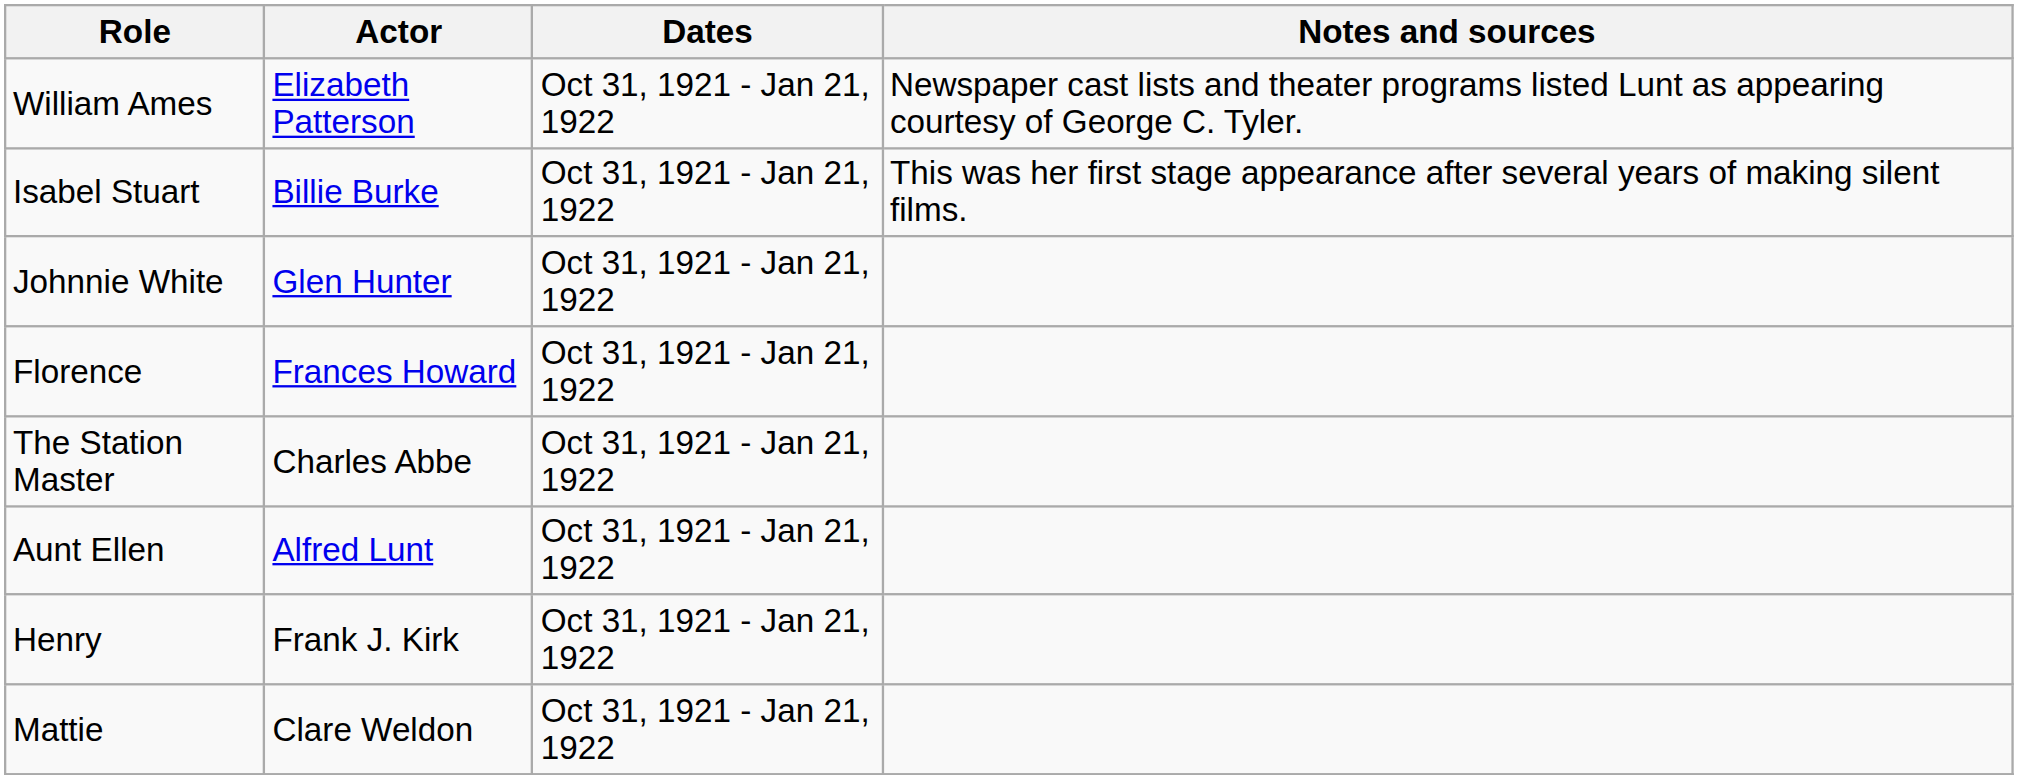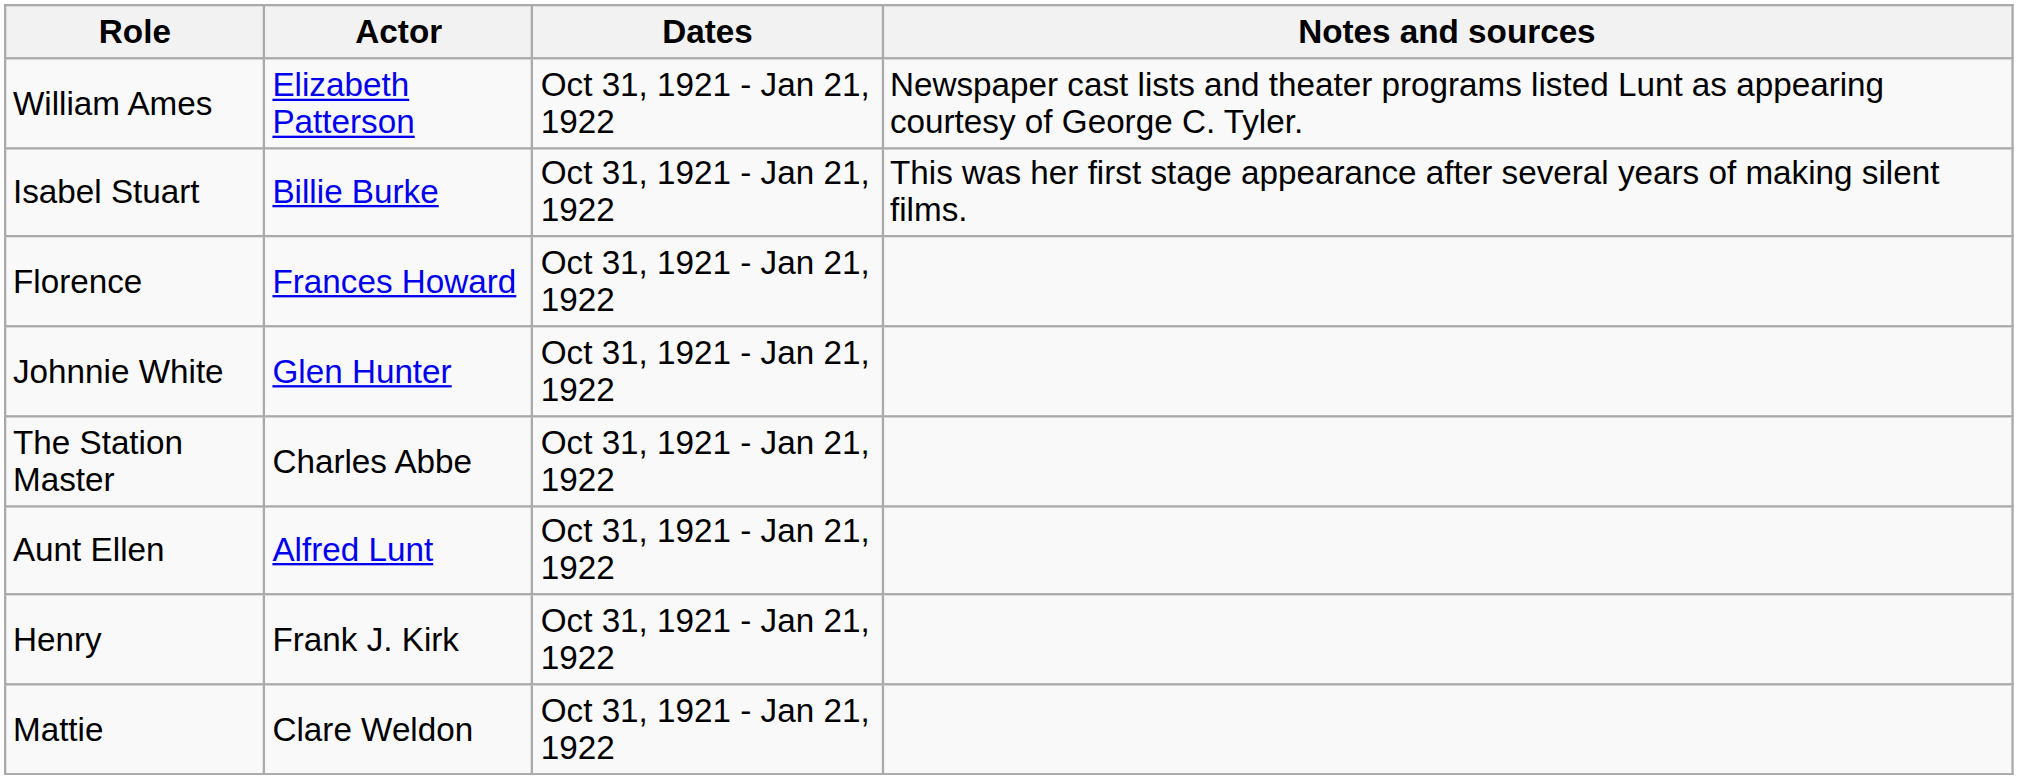 <table class="wikitable sortable plainrowheaders" style="font-size: 90%">
 <tr>
 <th scope="col">Role</th>
 <th scope="col">Actor</th>
 <th scope="col">Dates</th>
 <th scope="col">Notes and sources</th>
 </tr>
 <tr>
 <td>William Ames</td>
 <td><a href='#'>Elizabeth Patterson</a></td>
 <td>Oct 31, 1921 - Jan 21, 1922</td>
 <td>Newspaper cast lists and theater programs listed Lunt as appearing courtesy of George C. Tyler.</td>
 </tr>
 <tr>
 <td>Isabel Stuart</td>
 <td><a href='#'>Billie Burke</a></td>
 <td>Oct 31, 1921 - Jan 21, 1922</td>
 <td>This was her first stage appearance after several years of making silent films.</td>
 </tr>
 <tr>
-<td>Johnnie White</td>
-<td><a href='#'>Glen Hunter</a></td>
+<td>Florence</td>
+<td><a href='#'>Frances Howard</a></td>
 <td>Oct 31, 1921 - Jan 21, 1922</td>
 <td></td>
 </tr>
 <tr>
-<td>Florence</td>
-<td><a href='#'>Frances Howard</a></td>
+<td>Johnnie White</td>
+<td><a href='#'>Glen Hunter</a></td>
 <td>Oct 31, 1921 - Jan 21, 1922</td>
 <td></td>
 </tr>
 <tr>
 <td>The Station Master</td>
 <td>Charles Abbe</td>
 <td>Oct 31, 1921 - Jan 21, 1922</td>
 <td></td>
 </tr>
 <tr>
 <td>Aunt Ellen</td>
 <td><a href='#'>Alfred Lunt</a></td>
 <td>Oct 31, 1921 - Jan 21, 1922</td>
 <td></td>
 </tr>
 <tr>
 <td>Henry</td>
 <td>Frank J. Kirk</td>
 <td>Oct 31, 1921 - Jan 21, 1922</td>
 <td></td>
 </tr>
 <tr>
 <td>Mattie</td>
 <td>Clare Weldon</td>
 <td>Oct 31, 1921 - Jan 21, 1922</td>
 <td></td>
 </tr>
 <tr>
 </tr>
 </table>
